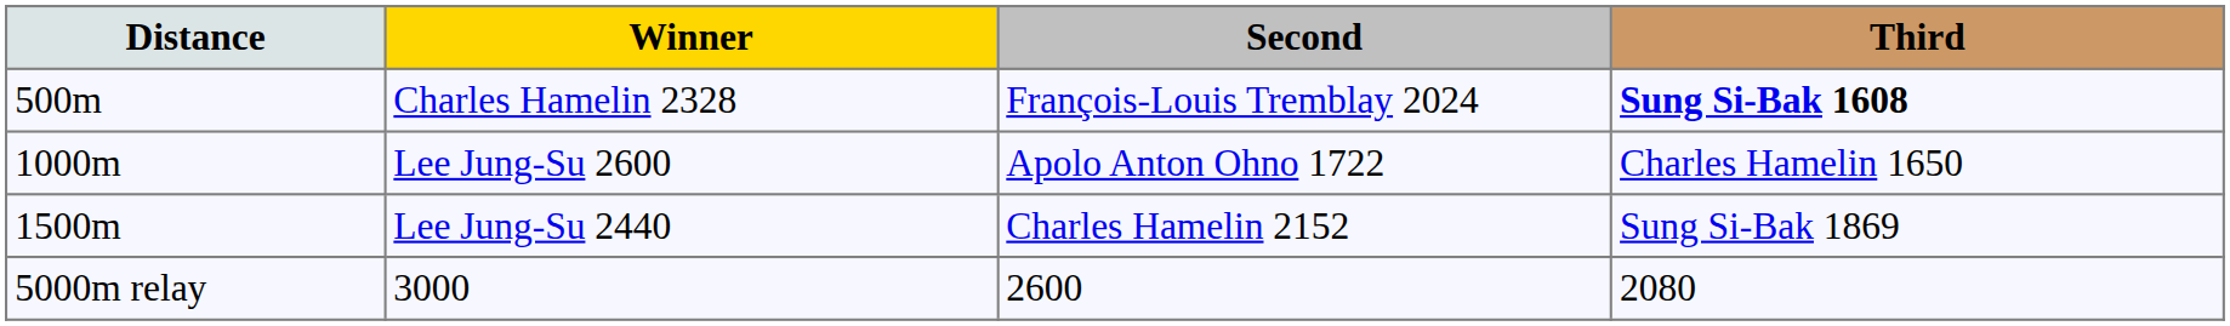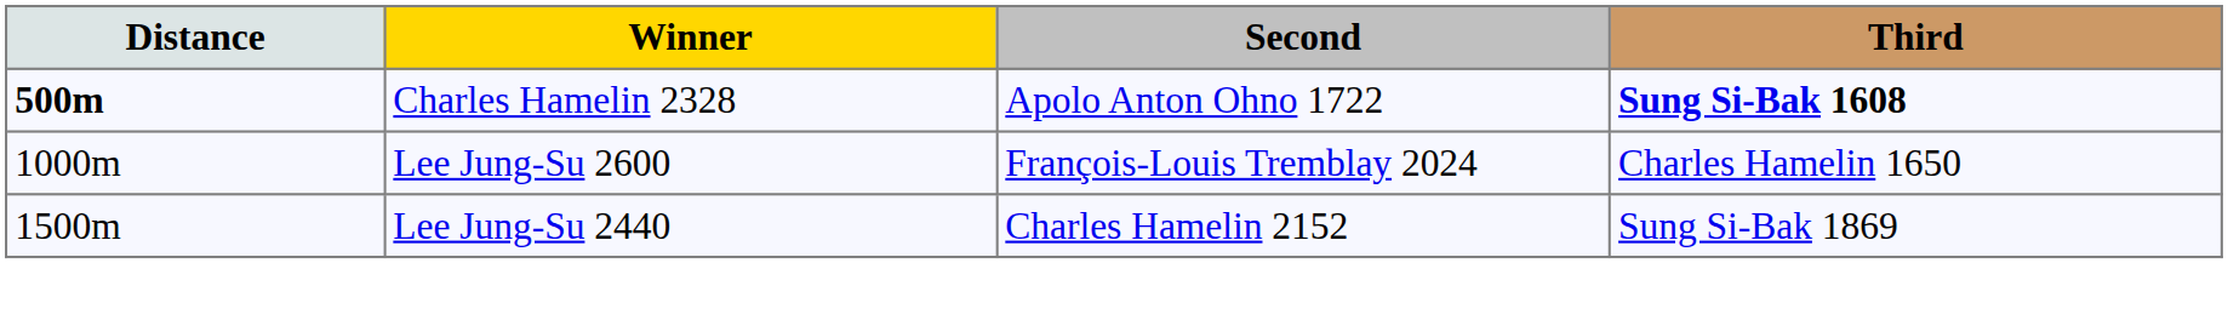 <table bgcolor="#f7f8ff" cellpadding="3" cellspacing="0" border="1" style="font-size: 95%; border: gray solid 1px; border-collapse: collapse;">
 <tr bgcolor="#CCCCCC">
 <td align="center" bgcolor="#DCE5E5" width="150"><strong>Distance</strong></td>
 <td align="center" bgcolor="gold" width="250"><strong>Winner</strong></td>
 <td align="center" bgcolor="silver" width="250"><strong>Second</strong></td>
 <td align="center" bgcolor="CC9966" width="250"><strong>Third</strong></td>
 </tr>
 <tr align="left">
-<td>500m</td>
+<td><strong>500m</strong></td>
 <td> <a href='#'>Charles Hamelin</a> 2328</td>
-<td> <a href='#'>François-Louis Tremblay</a> 2024</td>
+<td> <a href='#'>Apolo Anton Ohno</a> 1722</td>
 <td><strong> <a href='#'>Sung Si-Bak</a> 1608</strong></td>
 </tr>
 <tr align="left">
 <td>1000m</td>
 <td> <a href='#'>Lee Jung-Su</a> 2600</td>
-<td> <a href='#'>Apolo Anton Ohno</a> 1722</td>
+<td> <a href='#'>François-Louis Tremblay</a> 2024</td>
 <td> <a href='#'>Charles Hamelin</a> 1650</td>
 </tr>
 <tr align="left">
 <td>1500m</td>
 <td> <a href='#'>Lee Jung-Su</a> 2440</td>
 <td> <a href='#'>Charles Hamelin</a>  2152</td>
 <td> <a href='#'>Sung Si-Bak</a> 1869</td>
 </tr>
-<tr align="left">
-<td>5000m relay</td>
-<td> 3000</td>
-<td> 2600</td>
-<td> 2080</td>
-</tr>
 </table>
